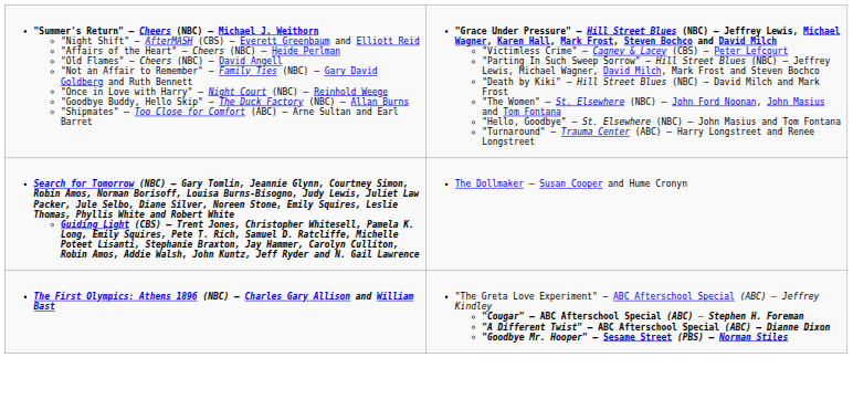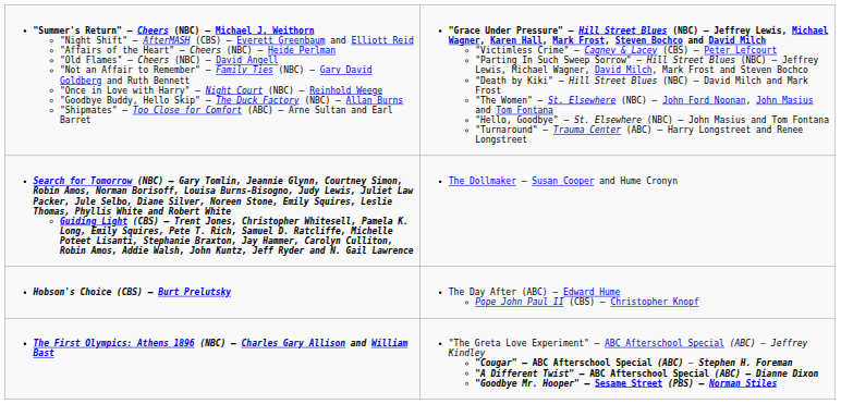 <table class="wikitable">
 <tr>
 <td valign="top" width="50%"><br><ul><li><strong>"Summer's Return" – <em><a href='#'>Cheers</a></em> (NBC) – <a href='#'>Michael J. Weithorn</a></strong><ul><li>"Night Shift" – <em><a href='#'>AfterMASH</a></em> (CBS) – <a href='#'>Everett Greenbaum</a> and <a href='#'>Elliott Reid</a></li><li>"Affairs of the Heart" – <em>Cheers</em> (NBC) – <a href='#'>Heide Perlman</a></li><li>"Old Flames" – <em>Cheers</em> (NBC) – <a href='#'>David Angell</a></li><li>"Not an Affair to Remember" – <em><a href='#'>Family Ties</a></em> (NBC) – <a href='#'>Gary David Goldberg</a> and Ruth Bennett</li><li>"Once in Love with Harry" – <em><a href='#'>Night Court</a></em> (NBC) – <a href='#'>Reinhold Weege</a></li><li>"Goodbye Buddy, Hello Skip" – <em><a href='#'>The Duck Factory</a></em> (NBC) – <a href='#'>Allan Burns</a></li><li>"Shipmates" – <em><a href='#'>Too Close for Comfort</a></em> (ABC) – Arne Sultan and Earl Barret</li></ul></li></ul></td>
 <td valign="top" width="50%"><br><ul><li><strong>"Grace Under Pressure" – <em><a href='#'>Hill Street Blues</a></em> (NBC) – Jeffrey Lewis, <a href='#'>Michael Wagner</a>, <a href='#'>Karen Hall</a>, <a href='#'>Mark Frost</a>, <a href='#'>Steven Bochco</a> and <a href='#'>David Milch</a></strong><ul><li>"Victimless Crime" – <em><a href='#'>Cagney & Lacey</a></em> (CBS) – <a href='#'>Peter Lefcourt</a></li><li>"Parting In Such Sweep Sorrow" – <em>Hill Street Blues</em> (NBC) – Jeffrey Lewis, Michael Wagner, <a href='#'>David Milch</a>, Mark Frost and Steven Bochco</li><li>"Death by Kiki" – <em>Hill Street Blues</em> (NBC) – David Milch and Mark Frost</li><li>"The Women" – <em><a href='#'>St. Elsewhere</a></em> (NBC) – <a href='#'>John Ford Noonan</a>, <a href='#'>John Masius</a> and <a href='#'>Tom Fontana</a></li><li>"Hello, Goodbye" – <em>St. Elsewhere</em> (NBC) – John Masius and Tom Fontana</li><li>"Turnaround" – <em><a href='#'>Trauma Center</a></em> (ABC) – Harry Longstreet and Renee Longstreet</li></ul></li></ul></td>
 </tr>
 <tr>
 <td valign="top" width="50%"><br><ul><li><strong><em><a href='#'>Search for Tomorrow</a><em> (NBC) – Gary Tomlin, Jeannie Glynn, Courtney Simon, Robin Amos, Norman Borisoff, Louisa Burns-Bisogno, Judy Lewis, Juliet Law Packer, Jule Selbo, Diane Silver, Noreen Stone, Emily Squires, Leslie Thomas, Phyllis White and Robert White<strong><ul><li></em><a href='#'>Guiding Light</a><em> (CBS) – Trent Jones, Christopher Whitesell, Pamela K. Long, Emily Squires, Pete T. Rich, Samuel D. Ratcliffe, Michelle Poteet Lisanti, Stephanie Braxton, Jay Hammer, Carolyn Culliton, Robin Amos, Addie Walsh, John Kuntz, Jeff Ryder and N. Gail Lawrence</li></ul></li></ul></td>
 <td valign="top" width="50%"><br><ul><li></em></strong><a href='#'>The Dollmaker</a></em> – <a href='#'>Susan Cooper</a> and Hume Cronyn</strong></li></ul></td>
 </tr>
 <tr>
+<td valign="top" width="50%"><br><ul><li><strong><em>Hobson's Choice<em> (CBS) – <a href='#'>Burt Prelutsky</a><strong></li></ul></td>
+<td valign="top" width="50%"><br><ul><li></em></strong>The Day After</em> (ABC) – <a href='#'>Edward Hume</a></strong><ul><li><em><a href='#'>Pope John Paul II</a></em> (CBS) – <a href='#'>Christopher Knopf</a></li></ul></li></ul></td>
+</tr>
+<tr>
 <td valign="top" width="50%"><br><ul><li><strong><em><a href='#'>The First Olympics: Athens 1896</a><em> (NBC) – <a href='#'>Charles Gary Allison</a> and <a href='#'>William Bast</a><strong></li></ul></td>
 <td valign="top" width="50%"><br><ul><li></strong>"The Greta Love Experiment" – </em><a href='#'>ABC Afterschool Special</a><em> (ABC) – Jeffrey Kindley<strong><ul><li>"Cougar" – </em>ABC Afterschool Special<em> (ABC) </strong>–<strong> Stephen H. Foreman</li><li>"A Different Twist" – </em>ABC Afterschool Special<em> (ABC) – Dianne Dixon</li><li>"Goodbye Mr. Hooper" – </em><a href='#'>Sesame Street</a><em> (PBS) – <a href='#'>Norman Stiles</a></li></ul></li></ul></td>
 </tr>
 </table>
